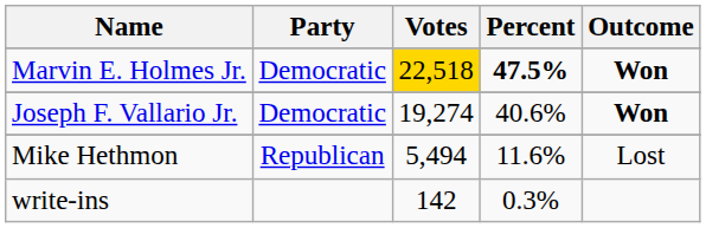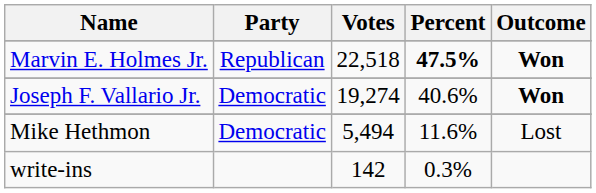 <table class=wikitable style="text-align:center">
 <tr>
 <th>Name</th>
 <th>Party</th>
 <th>Votes</th>
 <th>Percent</th>
 <th>Outcome</th>
 </tr>
 <tr>
 </tr>
 <tr>
 <td align=left><a href='#'>Marvin E. Holmes Jr.</a></td>
-<td><a href='#'>Democratic</a></td>
-<td style="background: gold;">22,518</td>
+<td><a href='#'>Republican</a></td>
+<td>22,518</td>
 <td><strong>47.5%</strong></td>
 <td><strong>Won</strong></td>
 </tr>
 <tr>
 </tr>
 <tr>
 <td align=left><a href='#'>Joseph F. Vallario Jr.</a></td>
 <td><a href='#'>Democratic</a></td>
 <td>19,274</td>
 <td>40.6%</td>
 <td><strong>Won</strong></td>
 </tr>
 <tr>
 </tr>
 <tr>
 <td align=left>Mike Hethmon</td>
-<td><a href='#'>Republican</a></td>
+<td><a href='#'>Democratic</a></td>
 <td>5,494</td>
 <td>11.6%</td>
 <td>Lost</td>
 </tr>
 <tr>
 <td align=left>write-ins</td>
 <td></td>
 <td>142</td>
 <td>0.3%</td>
 <td></td>
 </tr>
 </table>
